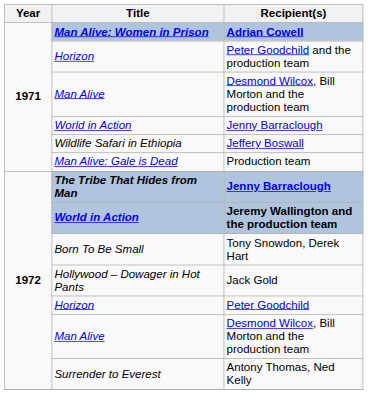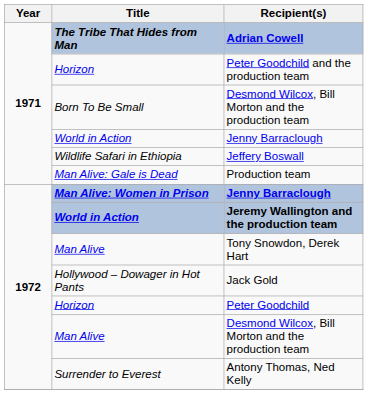 <table class="wikitable" width="80%">
 <tr>
 <th width=5%>Year</th>
 <th width=25%><strong>Title</strong></th>
 <th width=20%><strong>Recipient(s)</strong></th>
 </tr>
 <tr>
 <td rowspan="6" style="text-align:center;"><strong>1971</strong></td>
-<td style="background:#B0C4DE;"><strong><em><a href='#'>Man Alive: Women in Prison</a></em></strong></td>
+<td style="background:#B0C4DE;"><strong><em>The Tribe That Hides from Man</em></strong></td>
 <td style="background:#B0C4DE;"><strong><a href='#'>Adrian Cowell</a></strong></td>
 </tr>
 <tr>
 <td><em><a href='#'>Horizon</a></em></td>
 <td><a href='#'>Peter Goodchild</a> and the production team</td>
 </tr>
 <tr>
-<td><em><a href='#'>Man Alive</a></em></td>
+<td><em>Born To Be Small</em></td>
 <td><a href='#'>Desmond Wilcox</a>, Bill Morton and the production team</td>
 </tr>
 <tr>
 <td><em><a href='#'>World in Action</a></em></td>
 <td><a href='#'>Jenny Barraclough</a></td>
 </tr>
 <tr>
 <td><em>Wildlife Safari in Ethiopia</em></td>
 <td><a href='#'>Jeffery Boswall</a></td>
 </tr>
 <tr>
 <td><em><a href='#'>Man Alive: Gale is Dead</a></em></td>
 <td>Production team</td>
 </tr>
 <tr>
 <td rowspan="7" style="text-align:center;"><strong>1972</strong></td>
-<td style="background:#B0C4DE;"><strong><em>The Tribe That Hides from Man</em></strong></td>
+<td style="background:#B0C4DE;"><strong><em><a href='#'>Man Alive: Women in Prison</a></em></strong></td>
 <td style="background:#B0C4DE;"><strong><a href='#'>Jenny Barraclough</a></strong></td>
 </tr>
 <tr>
 <td style="background:#B0C4DE;"><strong><em><a href='#'>World in Action</a></em></strong></td>
 <td style="background:#B0C4DE;"><strong>Jeremy Wallington and the production team</strong></td>
 </tr>
 <tr>
-<td><em>Born To Be Small</em></td>
+<td><em><a href='#'>Man Alive</a></em></td>
 <td>Tony Snowdon, Derek Hart</td>
 </tr>
 <tr>
 <td><em>Hollywood – Dowager in Hot Pants</em></td>
 <td>Jack Gold</td>
 </tr>
 <tr>
 <td><em><a href='#'>Horizon</a></em></td>
 <td><a href='#'>Peter Goodchild</a></td>
 </tr>
 <tr>
 <td><em><a href='#'>Man Alive</a></em></td>
 <td><a href='#'>Desmond Wilcox</a>, Bill Morton and the production team</td>
 </tr>
 <tr>
 <td><em>Surrender to Everest</em></td>
 <td>Antony Thomas, Ned Kelly</td>
 </tr>
 <tr>
 </tr>
 </table>
